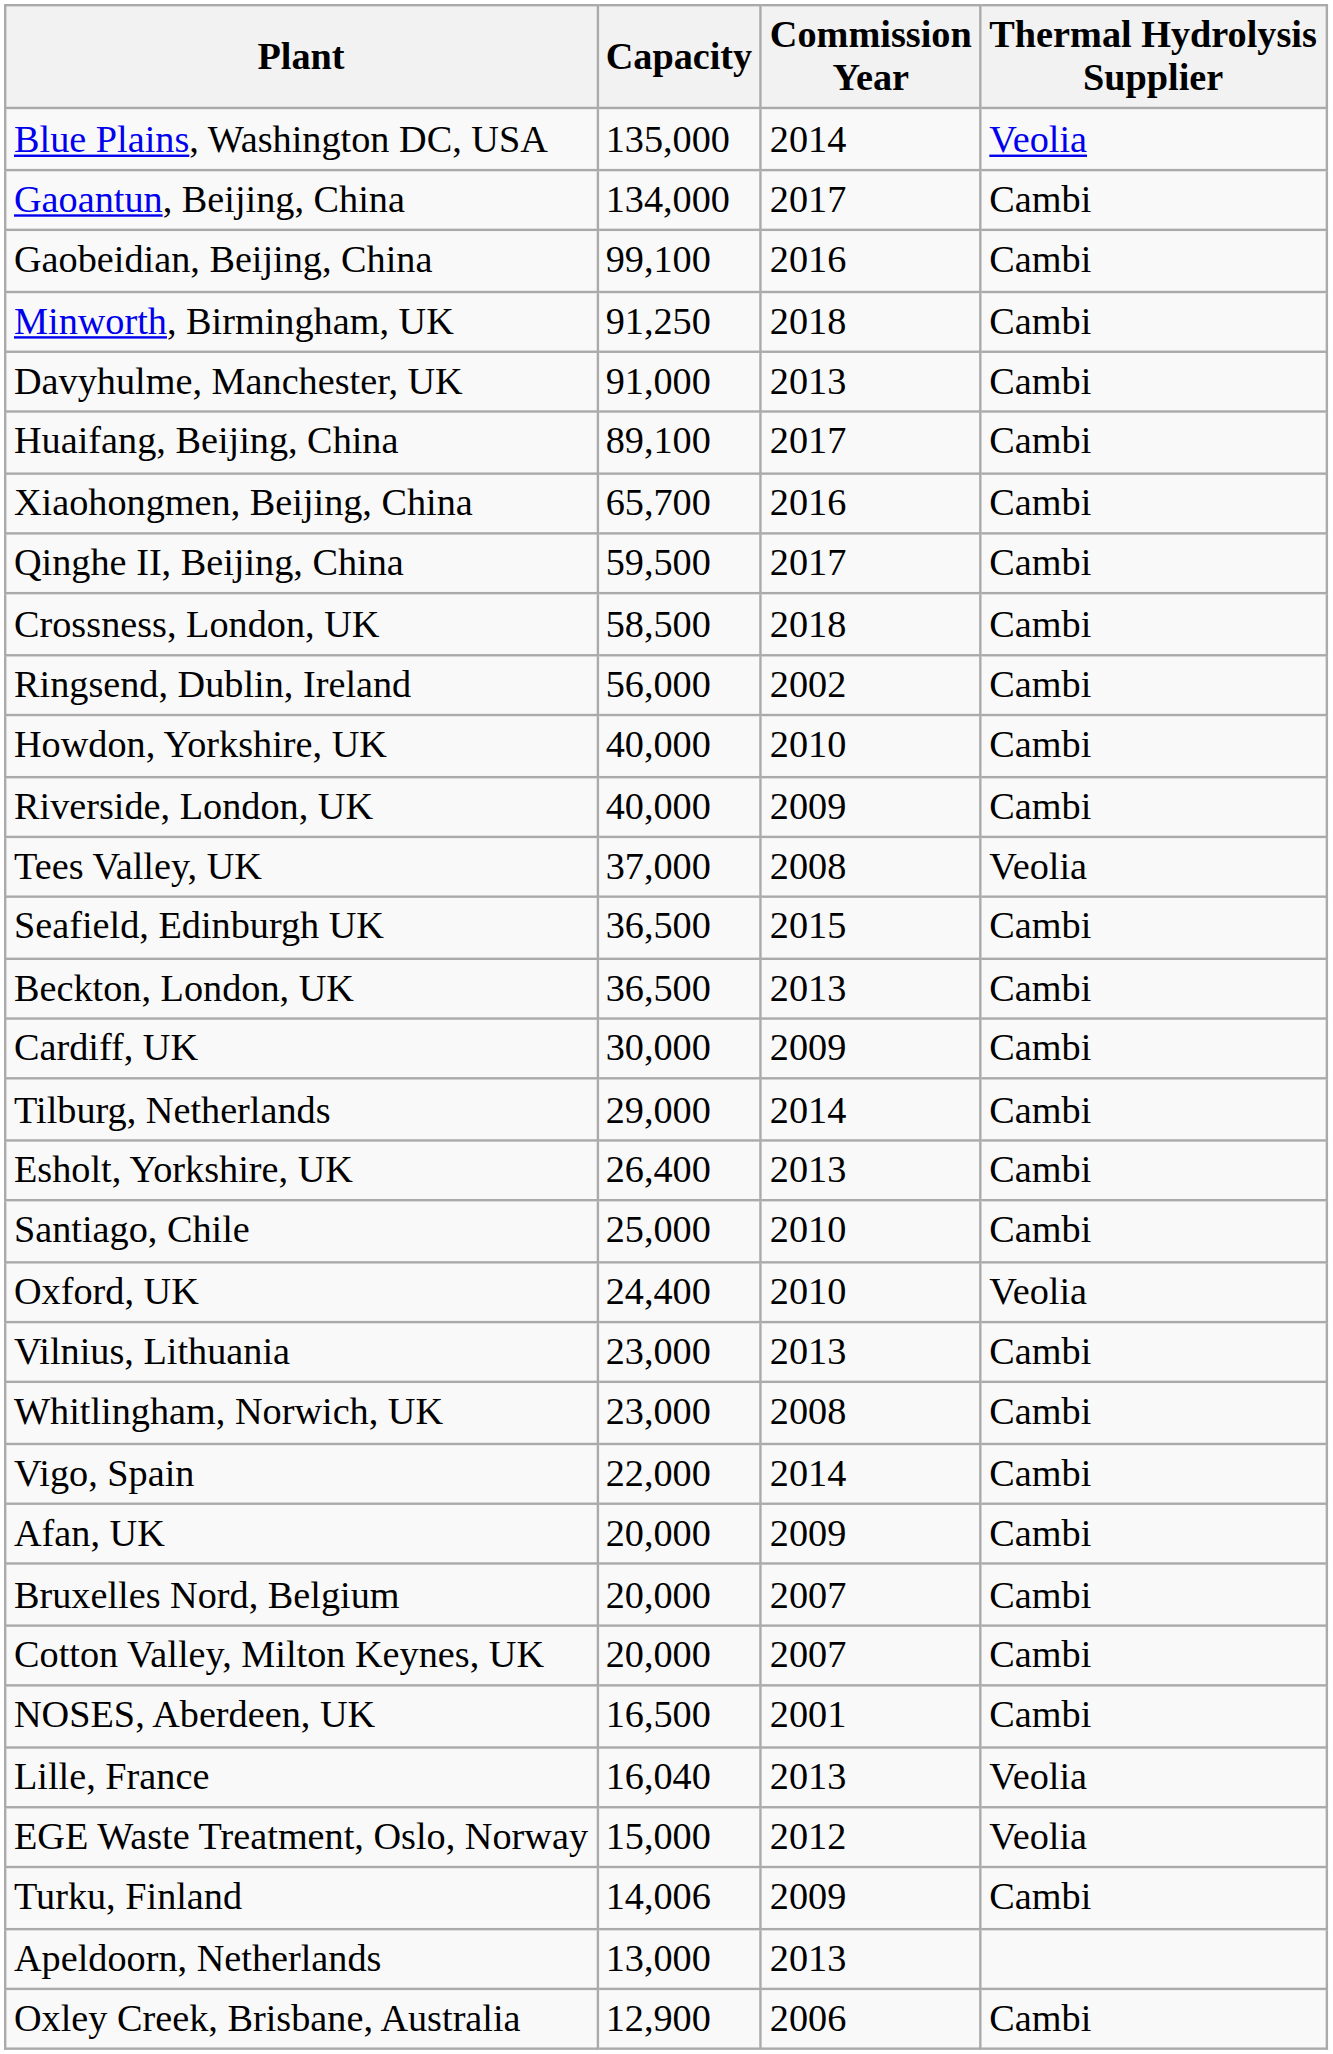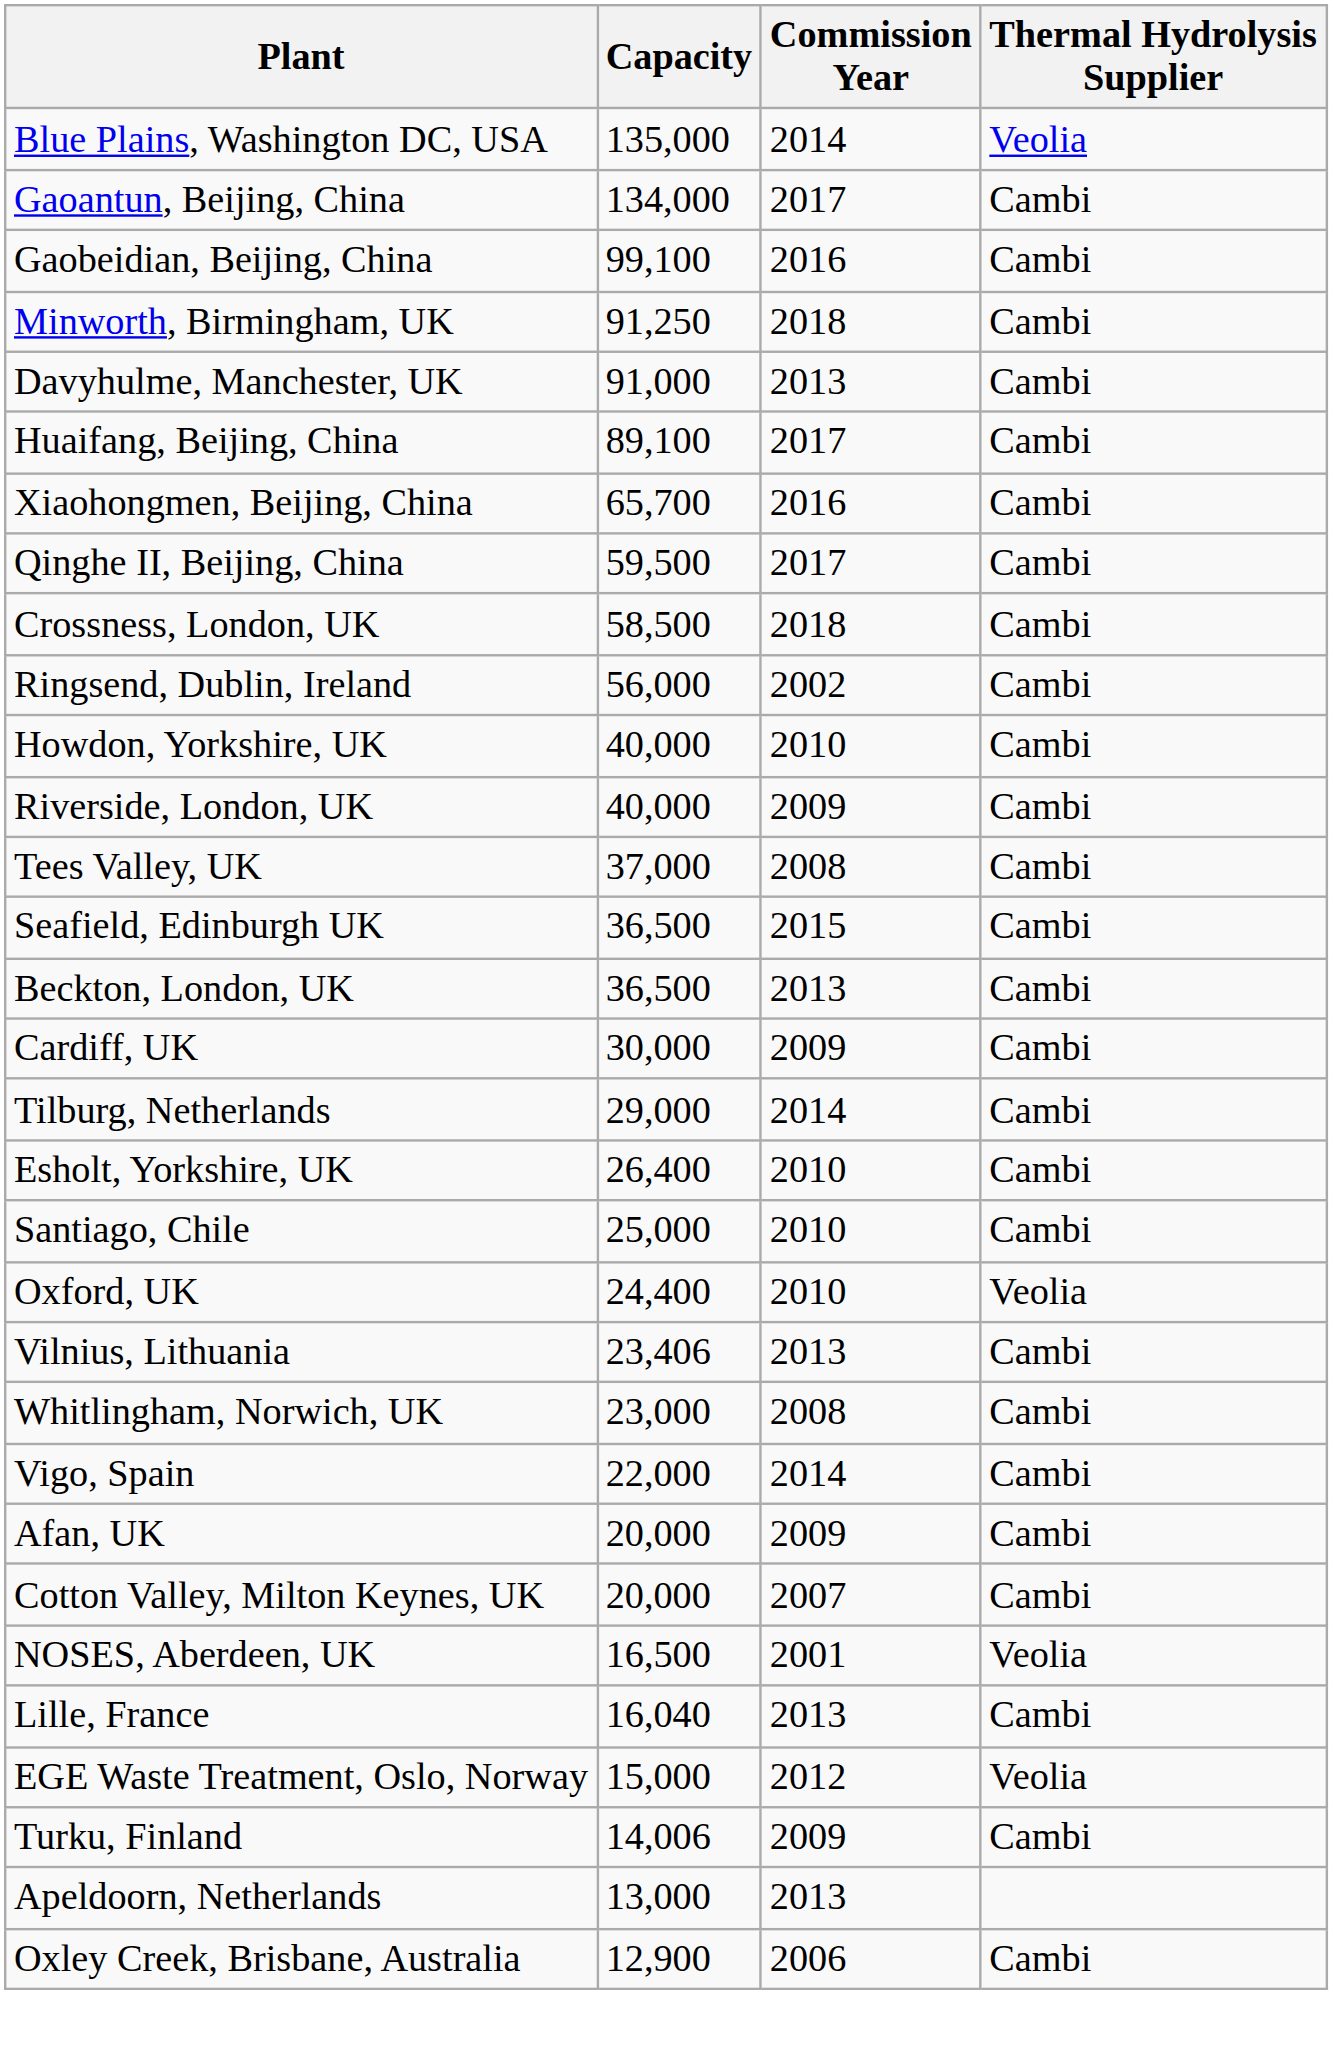 <table class="wikitable">
 <tr>
 <th scope="col">Plant</th>
 <th scope="col">Capacity<br></th>
 <th scope="col">Commission<br>Year</th>
 <th scope="col">Thermal Hydrolysis<br>Supplier</th>
 </tr>
 <tr>
 <td><a href='#'>Blue Plains</a>, Washington DC, USA</td>
 <td>135,000</td>
 <td>2014</td>
 <td><a href='#'>Veolia</a></td>
 </tr>
 <tr>
 <td><a href='#'>Gaoantun</a>, Beijing, China</td>
 <td>134,000</td>
 <td>2017</td>
 <td>Cambi</td>
 </tr>
 <tr>
 <td>Gaobeidian, Beijing, China</td>
 <td>99,100</td>
 <td>2016</td>
 <td>Cambi</td>
 </tr>
 <tr>
 <td><a href='#'>Minworth</a>, Birmingham, UK</td>
 <td>91,250</td>
 <td>2018</td>
 <td>Cambi</td>
 </tr>
 <tr>
 <td>Davyhulme, Manchester, UK</td>
 <td>91,000</td>
 <td>2013</td>
 <td>Cambi</td>
 </tr>
 <tr>
 <td>Huaifang, Beijing, China</td>
 <td>89,100</td>
 <td>2017</td>
 <td>Cambi</td>
 </tr>
 <tr>
 <td>Xiaohongmen, Beijing, China</td>
 <td>65,700</td>
 <td>2016</td>
 <td>Cambi</td>
 </tr>
 <tr>
 <td>Qinghe II, Beijing, China</td>
 <td>59,500</td>
 <td>2017</td>
 <td>Cambi</td>
 </tr>
 <tr>
 <td>Crossness, London, UK</td>
 <td>58,500</td>
 <td>2018</td>
 <td>Cambi</td>
 </tr>
 <tr>
 <td>Ringsend, Dublin, Ireland</td>
 <td>56,000</td>
 <td>2002</td>
 <td>Cambi</td>
 </tr>
 <tr>
 <td>Howdon, Yorkshire, UK</td>
 <td>40,000</td>
 <td>2010</td>
 <td>Cambi</td>
 </tr>
 <tr>
 <td>Riverside, London, UK</td>
 <td>40,000</td>
 <td>2009</td>
 <td>Cambi</td>
 </tr>
 <tr>
 <td>Tees Valley, UK</td>
 <td>37,000</td>
 <td>2008</td>
-<td>Veolia</td>
+<td>Cambi</td>
 </tr>
 <tr>
 <td>Seafield, Edinburgh UK</td>
 <td>36,500</td>
 <td>2015</td>
 <td>Cambi</td>
 </tr>
 <tr>
 <td>Beckton, London, UK</td>
 <td>36,500</td>
 <td>2013</td>
 <td>Cambi</td>
 </tr>
 <tr>
 <td>Cardiff, UK</td>
 <td>30,000</td>
 <td>2009</td>
 <td>Cambi</td>
 </tr>
 <tr>
 <td>Tilburg, Netherlands</td>
 <td>29,000</td>
 <td>2014</td>
 <td>Cambi</td>
 </tr>
 <tr>
 <td>Esholt, Yorkshire, UK</td>
 <td>26,400</td>
-<td>2013</td>
+<td>2010</td>
 <td>Cambi</td>
 </tr>
 <tr>
 <td>Santiago, Chile</td>
 <td>25,000</td>
 <td>2010</td>
 <td>Cambi</td>
 </tr>
 <tr>
 <td>Oxford, UK</td>
 <td>24,400</td>
 <td>2010</td>
 <td>Veolia</td>
 </tr>
 <tr>
 <td>Vilnius, Lithuania</td>
-<td>23,000</td>
+<td>23,406</td>
 <td>2013</td>
 <td>Cambi</td>
 </tr>
 <tr>
 <td>Whitlingham, Norwich, UK</td>
 <td>23,000</td>
 <td>2008</td>
 <td>Cambi</td>
 </tr>
 <tr>
 <td>Vigo, Spain</td>
 <td>22,000</td>
 <td>2014</td>
 <td>Cambi</td>
 </tr>
 <tr>
 <td>Afan, UK</td>
 <td>20,000</td>
 <td>2009</td>
 <td>Cambi</td>
 </tr>
 <tr>
-<td>Bruxelles Nord, Belgium</td>
-<td>20,000</td>
-<td>2007</td>
-<td>Cambi</td>
-</tr>
-<tr>
 <td>Cotton Valley, Milton Keynes, UK</td>
 <td>20,000</td>
 <td>2007</td>
 <td>Cambi</td>
 </tr>
 <tr>
 <td>NOSES, Aberdeen, UK</td>
 <td>16,500</td>
 <td>2001</td>
-<td>Cambi</td>
+<td>Veolia</td>
 </tr>
 <tr>
 <td>Lille, France</td>
 <td>16,040</td>
 <td>2013</td>
-<td>Veolia</td>
+<td>Cambi</td>
 </tr>
 <tr>
 <td>EGE Waste Treatment, Oslo, Norway</td>
 <td>15,000</td>
 <td>2012</td>
 <td>Veolia</td>
 </tr>
 <tr>
 <td>Turku, Finland</td>
 <td>14,006</td>
 <td>2009</td>
 <td>Cambi</td>
 </tr>
 <tr>
 <td>Apeldoorn, Netherlands</td>
 <td>13,000</td>
 <td>2013</td>
 <td></td>
 </tr>
 <tr>
 <td>Oxley Creek, Brisbane, Australia</td>
 <td>12,900</td>
 <td>2006</td>
 <td>Cambi</td>
 </tr>
 </table>
